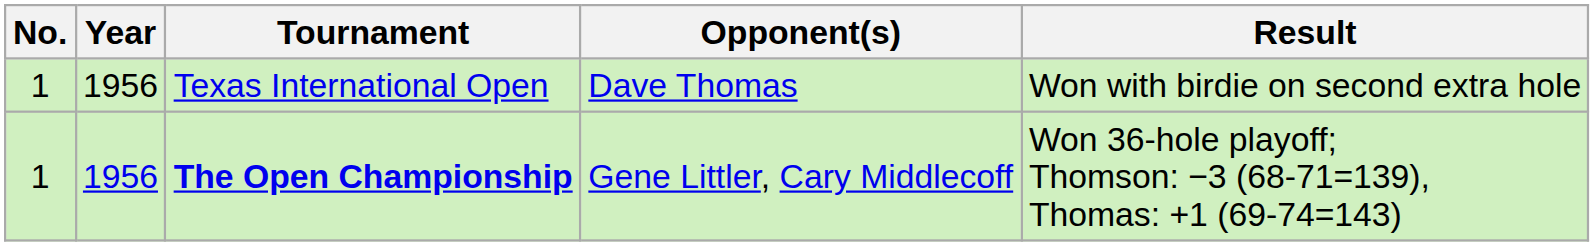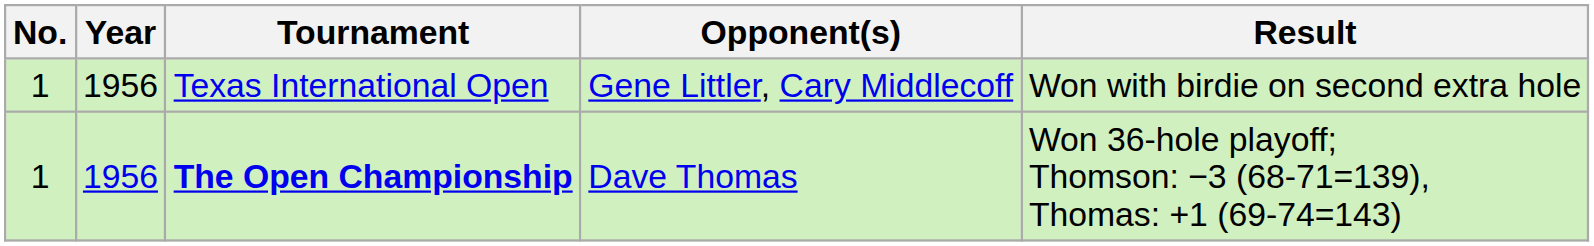 <table class="wikitable" style="font-size:95%;">
 <tr>
 <th>No.</th>
 <th>Year</th>
 <th>Tournament</th>
 <th>Opponent(s)</th>
 <th>Result</th>
 </tr>
 <tr style="background:#D0F0C0;">
 <td align=center>1</td>
 <td>1956</td>
 <td><a href='#'>Texas International Open</a></td>
-<td> <a href='#'>Dave Thomas</a></td>
+<td> <a href='#'>Gene Littler</a>,  <a href='#'>Cary Middlecoff</a></td>
 <td>Won with birdie on second extra hole</td>
 </tr>
 <tr style="background:#D0F0C0;">
 <td align=center>1</td>
 <td><a href='#'>1956</a></td>
 <td><strong><a href='#'>The Open Championship</a></strong></td>
-<td> <a href='#'>Gene Littler</a>,  <a href='#'>Cary Middlecoff</a></td>
+<td> <a href='#'>Dave Thomas</a></td>
 <td>Won 36-hole playoff;<br>Thomson: −3 (68-71=139),<br>Thomas: +1 (69-74=143)</td>
 </tr>
 </table>
